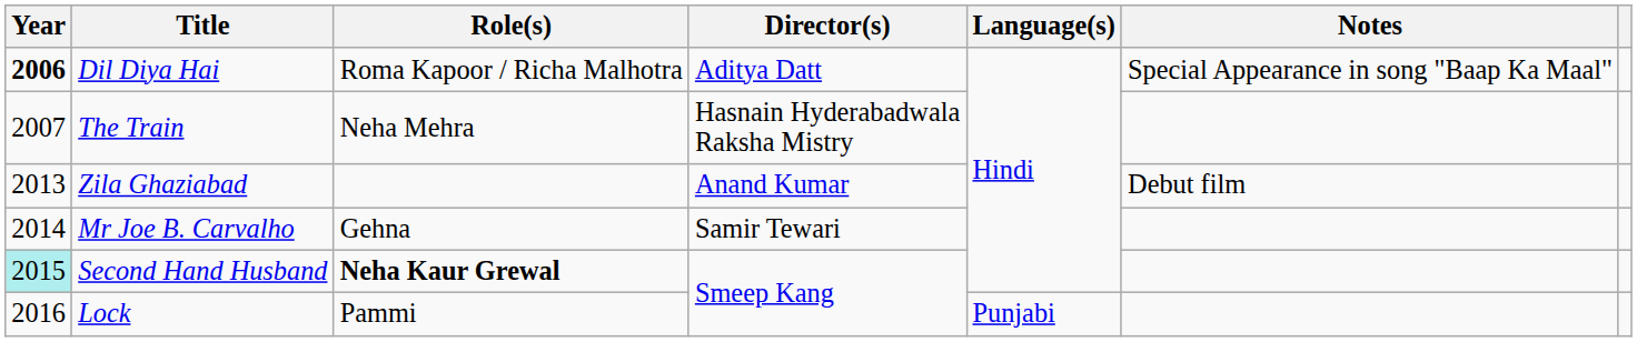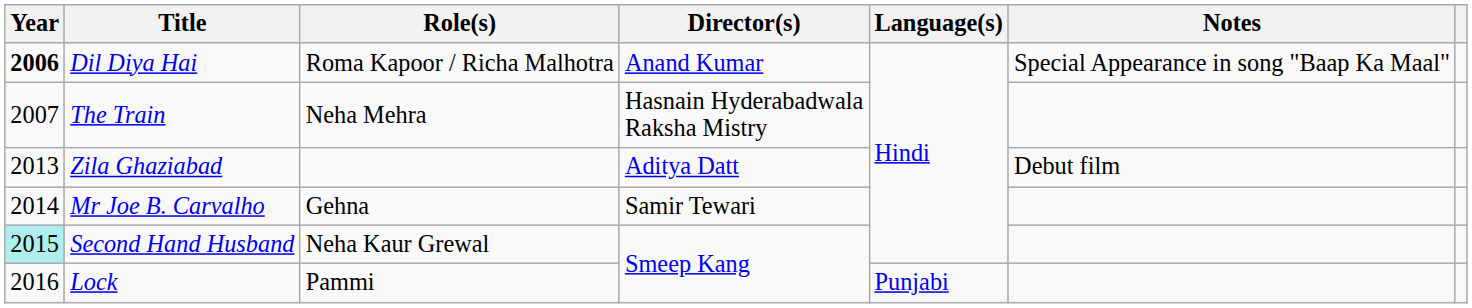 <table class="wikitable sortable">
 <tr>
 <th scope="col">Year</th>
 <th scope="col">Title</th>
 <th scope="col">Role(s)</th>
 <th scope="col">Director(s)</th>
 <th scope="col">Language(s)</th>
 <th scope="col" class="unsortable">Notes</th>
 <th scope="col" class="unsortable"></th>
 </tr>
 <tr>
 <td><strong>2006</strong></td>
 <td><em><a href='#'>Dil Diya Hai</a></em></td>
 <td>Roma Kapoor / Richa Malhotra</td>
-<td><a href='#'>Aditya Datt</a></td>
+<td><a href='#'>Anand Kumar</a></td>
 <td rowspan="5"><a href='#'>Hindi</a></td>
 <td>Special Appearance in song "Baap Ka Maal"</td>
 <td></td>
 </tr>
 <tr>
 <td>2007</td>
 <td><em><a href='#'>The Train</a></em></td>
 <td>Neha Mehra</td>
 <td>Hasnain Hyderabadwala <br> Raksha Mistry</td>
 <td></td>
 <td></td>
 </tr>
 <tr>
 <td>2013</td>
 <td><em><a href='#'>Zila Ghaziabad</a></em></td>
 <td></td>
-<td><a href='#'>Anand Kumar</a></td>
+<td><a href='#'>Aditya Datt</a></td>
 <td>Debut film</td>
 <td></td>
 </tr>
 <tr>
 <td>2014</td>
 <td><em><a href='#'>Mr Joe B. Carvalho</a></em></td>
 <td>Gehna</td>
 <td>Samir Tewari</td>
 <td></td>
 <td></td>
 </tr>
 <tr>
 <td style="background: paleturquoise;">2015</td>
 <td><em><a href='#'>Second Hand Husband</a></em></td>
-<td><strong>Neha Kaur Grewal</strong></td>
+<td>Neha Kaur Grewal</td>
 <td rowspan="2"><a href='#'>Smeep Kang</a></td>
 <td></td>
 <td></td>
 </tr>
 <tr>
 <td>2016</td>
 <td><em><a href='#'>Lock</a></em></td>
 <td>Pammi</td>
 <td><a href='#'>Punjabi</a></td>
 <td></td>
 <td></td>
 </tr>
 </table>
